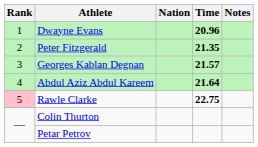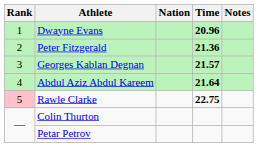 <table class="wikitable sortable" style="text-align:center">
 <tr>
 <th>Rank</th>
 <th>Athlete</th>
 <th>Nation</th>
 <th>Time</th>
 <th>Notes</th>
 </tr>
 <tr style="background:#bbf3bb;">
 <td>1</td>
 <td align=left><a href='#'>Dwayne Evans</a></td>
 <td align=left></td>
 <td><strong>20.96</strong></td>
 <td></td>
 </tr>
 <tr style="background:#bbf3bb;">
 <td>2</td>
 <td align=left><a href='#'>Peter Fitzgerald</a></td>
 <td align=left></td>
-<td><strong>21.35</strong></td>
+<td><strong>21.36</strong></td>
 <td></td>
 </tr>
 <tr style="background:#bbf3bb;">
 <td>3</td>
 <td align=left><a href='#'>Georges Kablan Degnan</a></td>
 <td align=left></td>
 <td><strong>21.57</strong></td>
 <td></td>
 </tr>
 <tr style="background:#bbf3bb;">
 <td>4</td>
 <td align=left><a href='#'>Abdul Aziz Abdul Kareem</a></td>
 <td align=left></td>
 <td><strong>21.64</strong></td>
 <td></td>
 </tr>
 <tr>
 <td style="background: pink;">5</td>
 <td align=left><a href='#'>Rawle Clarke</a></td>
 <td align=left></td>
 <td><strong>22.75</strong></td>
 <td></td>
 </tr>
 <tr>
 <td rowspan=2 data-sort-value=6>—</td>
 <td align=left><a href='#'>Colin Thurton</a></td>
 <td align=left></td>
 <td data-sort-value=99.99></td>
 <td></td>
 </tr>
 <tr>
 <td align=left><a href='#'>Petar Petrov</a></td>
 <td align=left></td>
 <td data-sort-value=99.99></td>
 <td></td>
 </tr>
 </table>
